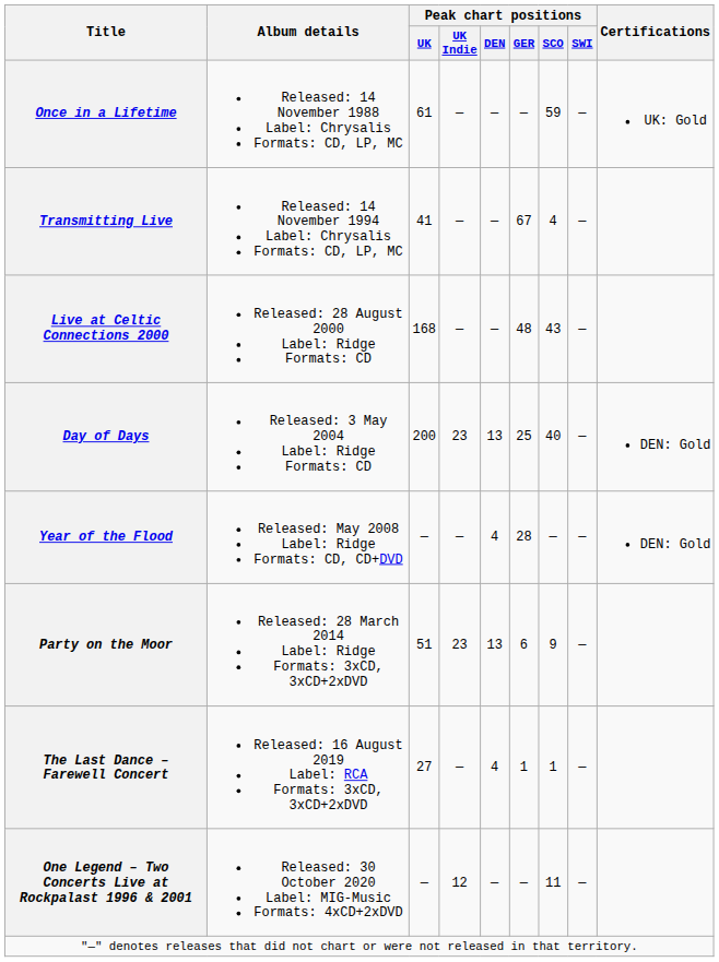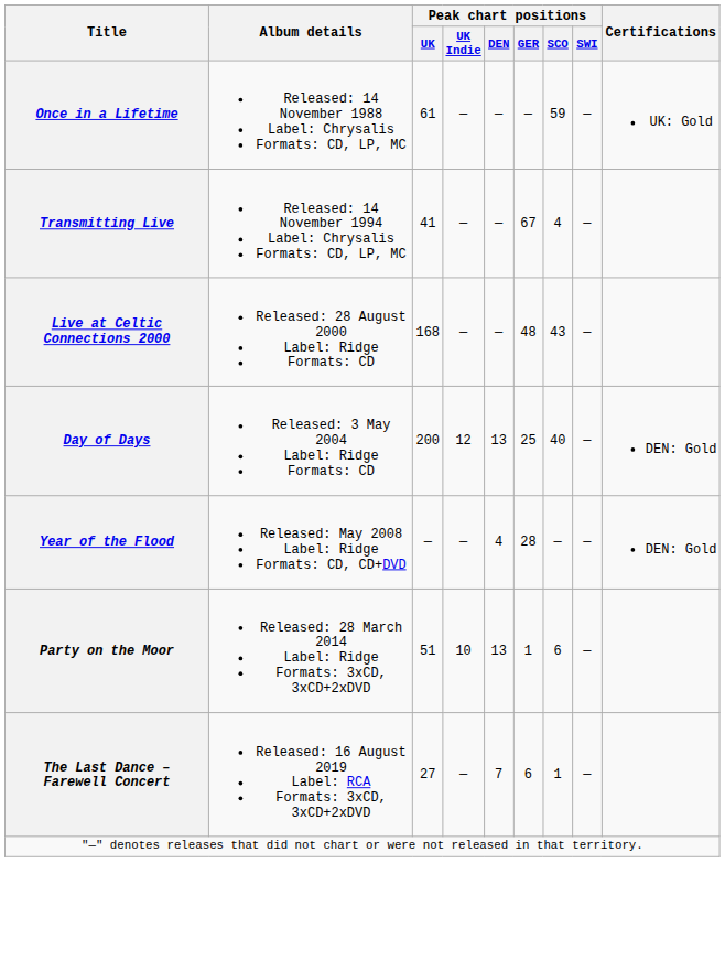 <table class="wikitable plainrowheaders" style="text-align:center;">
 <tr>
 <th rowspan="2" scope="col" style="width:15em;">Title</th>
 <th rowspan="2" scope="col" style="width:15em;">Album details</th>
 <th colspan="6">Peak chart positions</th>
 <th rowspan="2">Certifications</th>
 </tr>
 <tr>
 <th scope="col" style="width:2em;font-size:90%;"><a href='#'>UK</a><br></th>
 <th scope="col" style="width:2em;font-size:90%;"><a href='#'>UK Indie</a><br></th>
 <th scope="col" style="width:2em;font-size:90%;"><a href='#'>DEN</a><br></th>
 <th scope="col" style="width:2em;font-size:90%;"><a href='#'>GER</a><br></th>
 <th scope="col" style="width:2em;font-size:90%;"><a href='#'>SCO</a><br></th>
 <th scope="col" style="width:2em;font-size:90%;"><a href='#'>SWI</a><br></th>
 </tr>
 <tr>
 <th scope="row"><em><a href='#'>Once in a Lifetime</a></em></th>
 <td><br><ul><li>Released: 14 November 1988</li><li>Label: Chrysalis</li><li>Formats: CD, LP, MC</li></ul></td>
 <td>61</td>
 <td>—</td>
 <td>—</td>
 <td>—</td>
 <td>59</td>
 <td>—</td>
 <td><br><ul><li>UK: Gold</li></ul></td>
 </tr>
 <tr>
 <th scope="row"><em><a href='#'>Transmitting Live</a></em></th>
 <td><br><ul><li>Released: 14 November 1994</li><li>Label: Chrysalis</li><li>Formats: CD, LP, MC</li></ul></td>
 <td>41</td>
 <td>—</td>
 <td>—</td>
 <td>67</td>
 <td>4</td>
 <td>—</td>
 <td></td>
 </tr>
 <tr>
 <th scope="row"><em><a href='#'>Live at Celtic Connections 2000</a></em></th>
 <td><br><ul><li>Released: 28 August 2000</li><li>Label: Ridge</li><li>Formats: CD</li></ul></td>
 <td>168</td>
 <td>—</td>
 <td>—</td>
 <td>48</td>
 <td>43</td>
 <td>—</td>
 <td></td>
 </tr>
 <tr>
 <th scope="row"><em><a href='#'>Day of Days</a></em></th>
 <td><br><ul><li>Released: 3 May 2004</li><li>Label: Ridge</li><li>Formats: CD</li></ul></td>
 <td>200</td>
-<td>23</td>
+<td>12</td>
 <td>13</td>
 <td>25</td>
 <td>40</td>
 <td>—</td>
 <td><br><ul><li>DEN: Gold</li></ul></td>
 </tr>
 <tr>
 <th scope="row"><em><a href='#'>Year of the Flood</a></em></th>
 <td><br><ul><li>Released: May 2008</li><li>Label: Ridge</li><li>Formats: CD, CD+<a href='#'>DVD</a></li></ul></td>
 <td>—</td>
 <td>—</td>
 <td>4</td>
 <td>28</td>
 <td>—</td>
 <td>—</td>
 <td><br><ul><li>DEN: Gold</li></ul></td>
 </tr>
 <tr>
 <th scope="row"><em>Party on the Moor</em></th>
 <td><br><ul><li>Released: 28 March 2014</li><li>Label: Ridge</li><li>Formats: 3xCD, 3xCD+2xDVD</li></ul></td>
 <td>51</td>
-<td>23</td>
+<td>10</td>
 <td>13</td>
+<td>1</td>
 <td>6</td>
-<td>9</td>
 <td>—</td>
 <td></td>
 </tr>
 <tr>
 <th scope="row"><em>The Last Dance – Farewell Concert</em></th>
 <td><br><ul><li>Released: 16 August 2019</li><li>Label: <a href='#'>RCA</a></li><li>Formats: 3xCD, 3xCD+2xDVD</li></ul></td>
 <td>27</td>
 <td>—</td>
-<td>4</td>
+<td>7</td>
+<td>6</td>
 <td>1</td>
-<td>1</td>
-<td>—</td>
-<td></td>
-</tr>
-<tr>
-<th scope="row"><em>One Legend – Two Concerts Live at Rockpalast 1996 & 2001</em></th>
-<td><br><ul><li>Released: 30 October 2020</li><li>Label: MIG-Music</li><li>Formats: 4xCD+2xDVD</li></ul></td>
-<td>—</td>
-<td>12</td>
-<td>—</td>
-<td>—</td>
-<td>11</td>
 <td>—</td>
 <td></td>
 </tr>
 <tr>
 <td colspan="9" style="font-size:90%">"—" denotes releases that did not chart or were not released in that territory.</td>
 </tr>
 </table>
